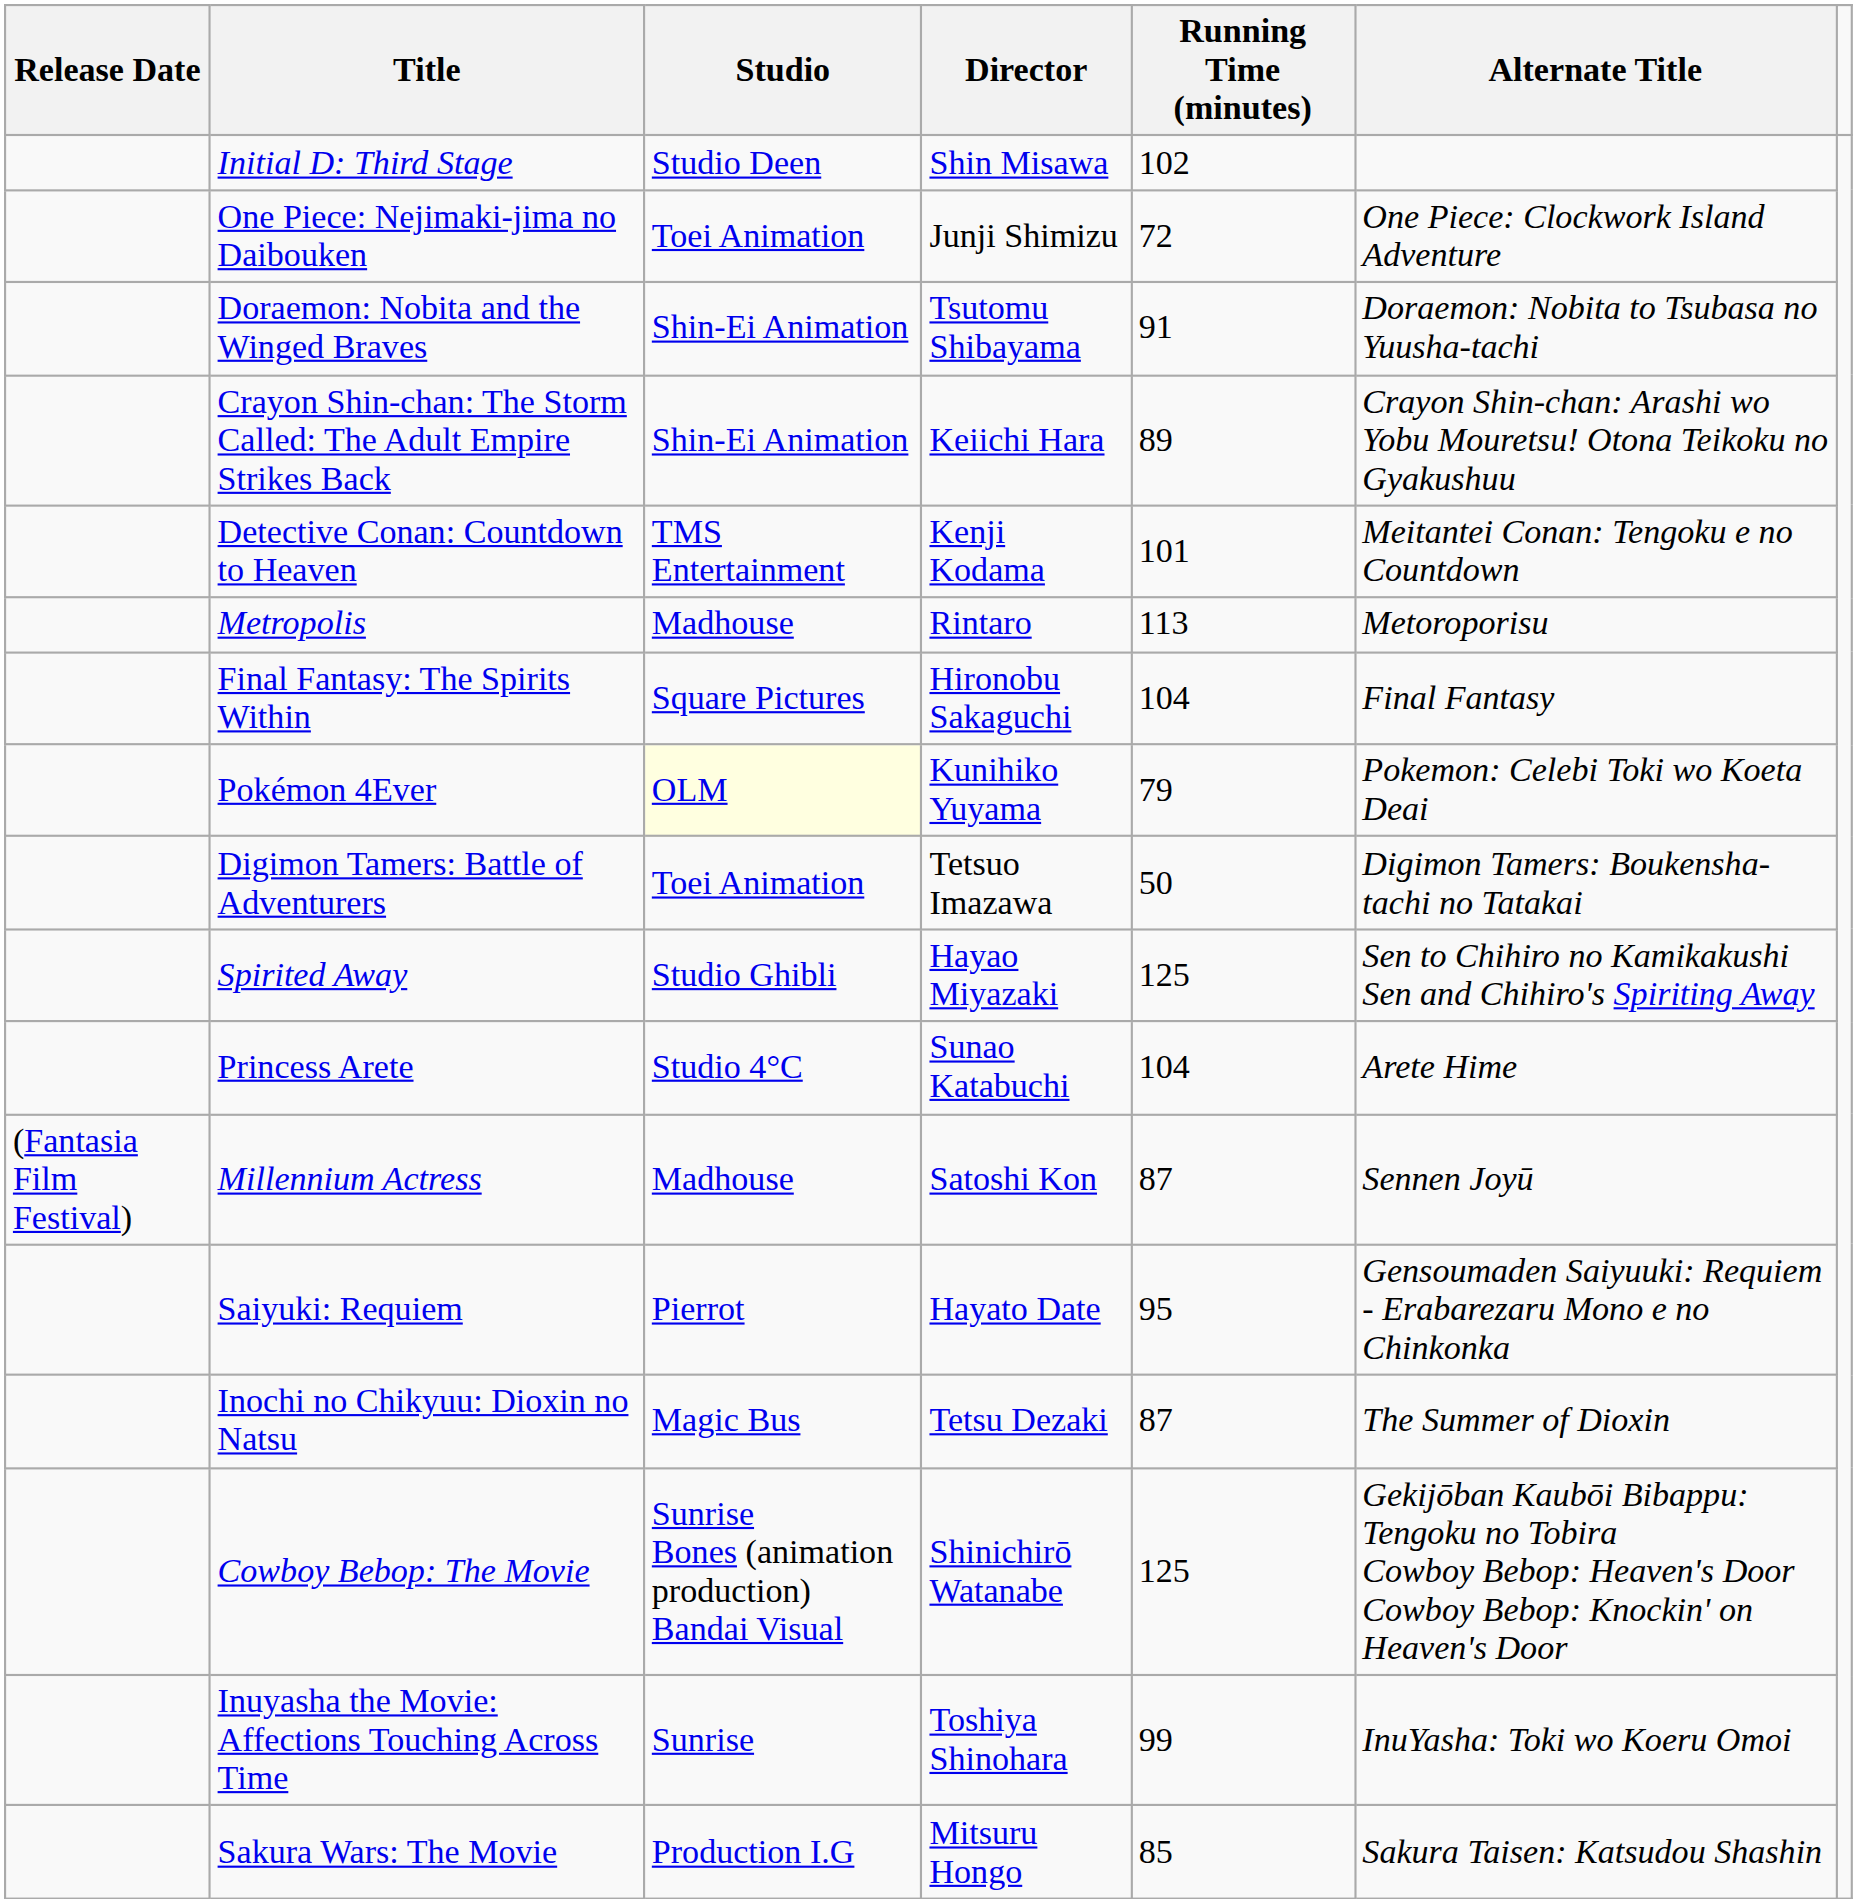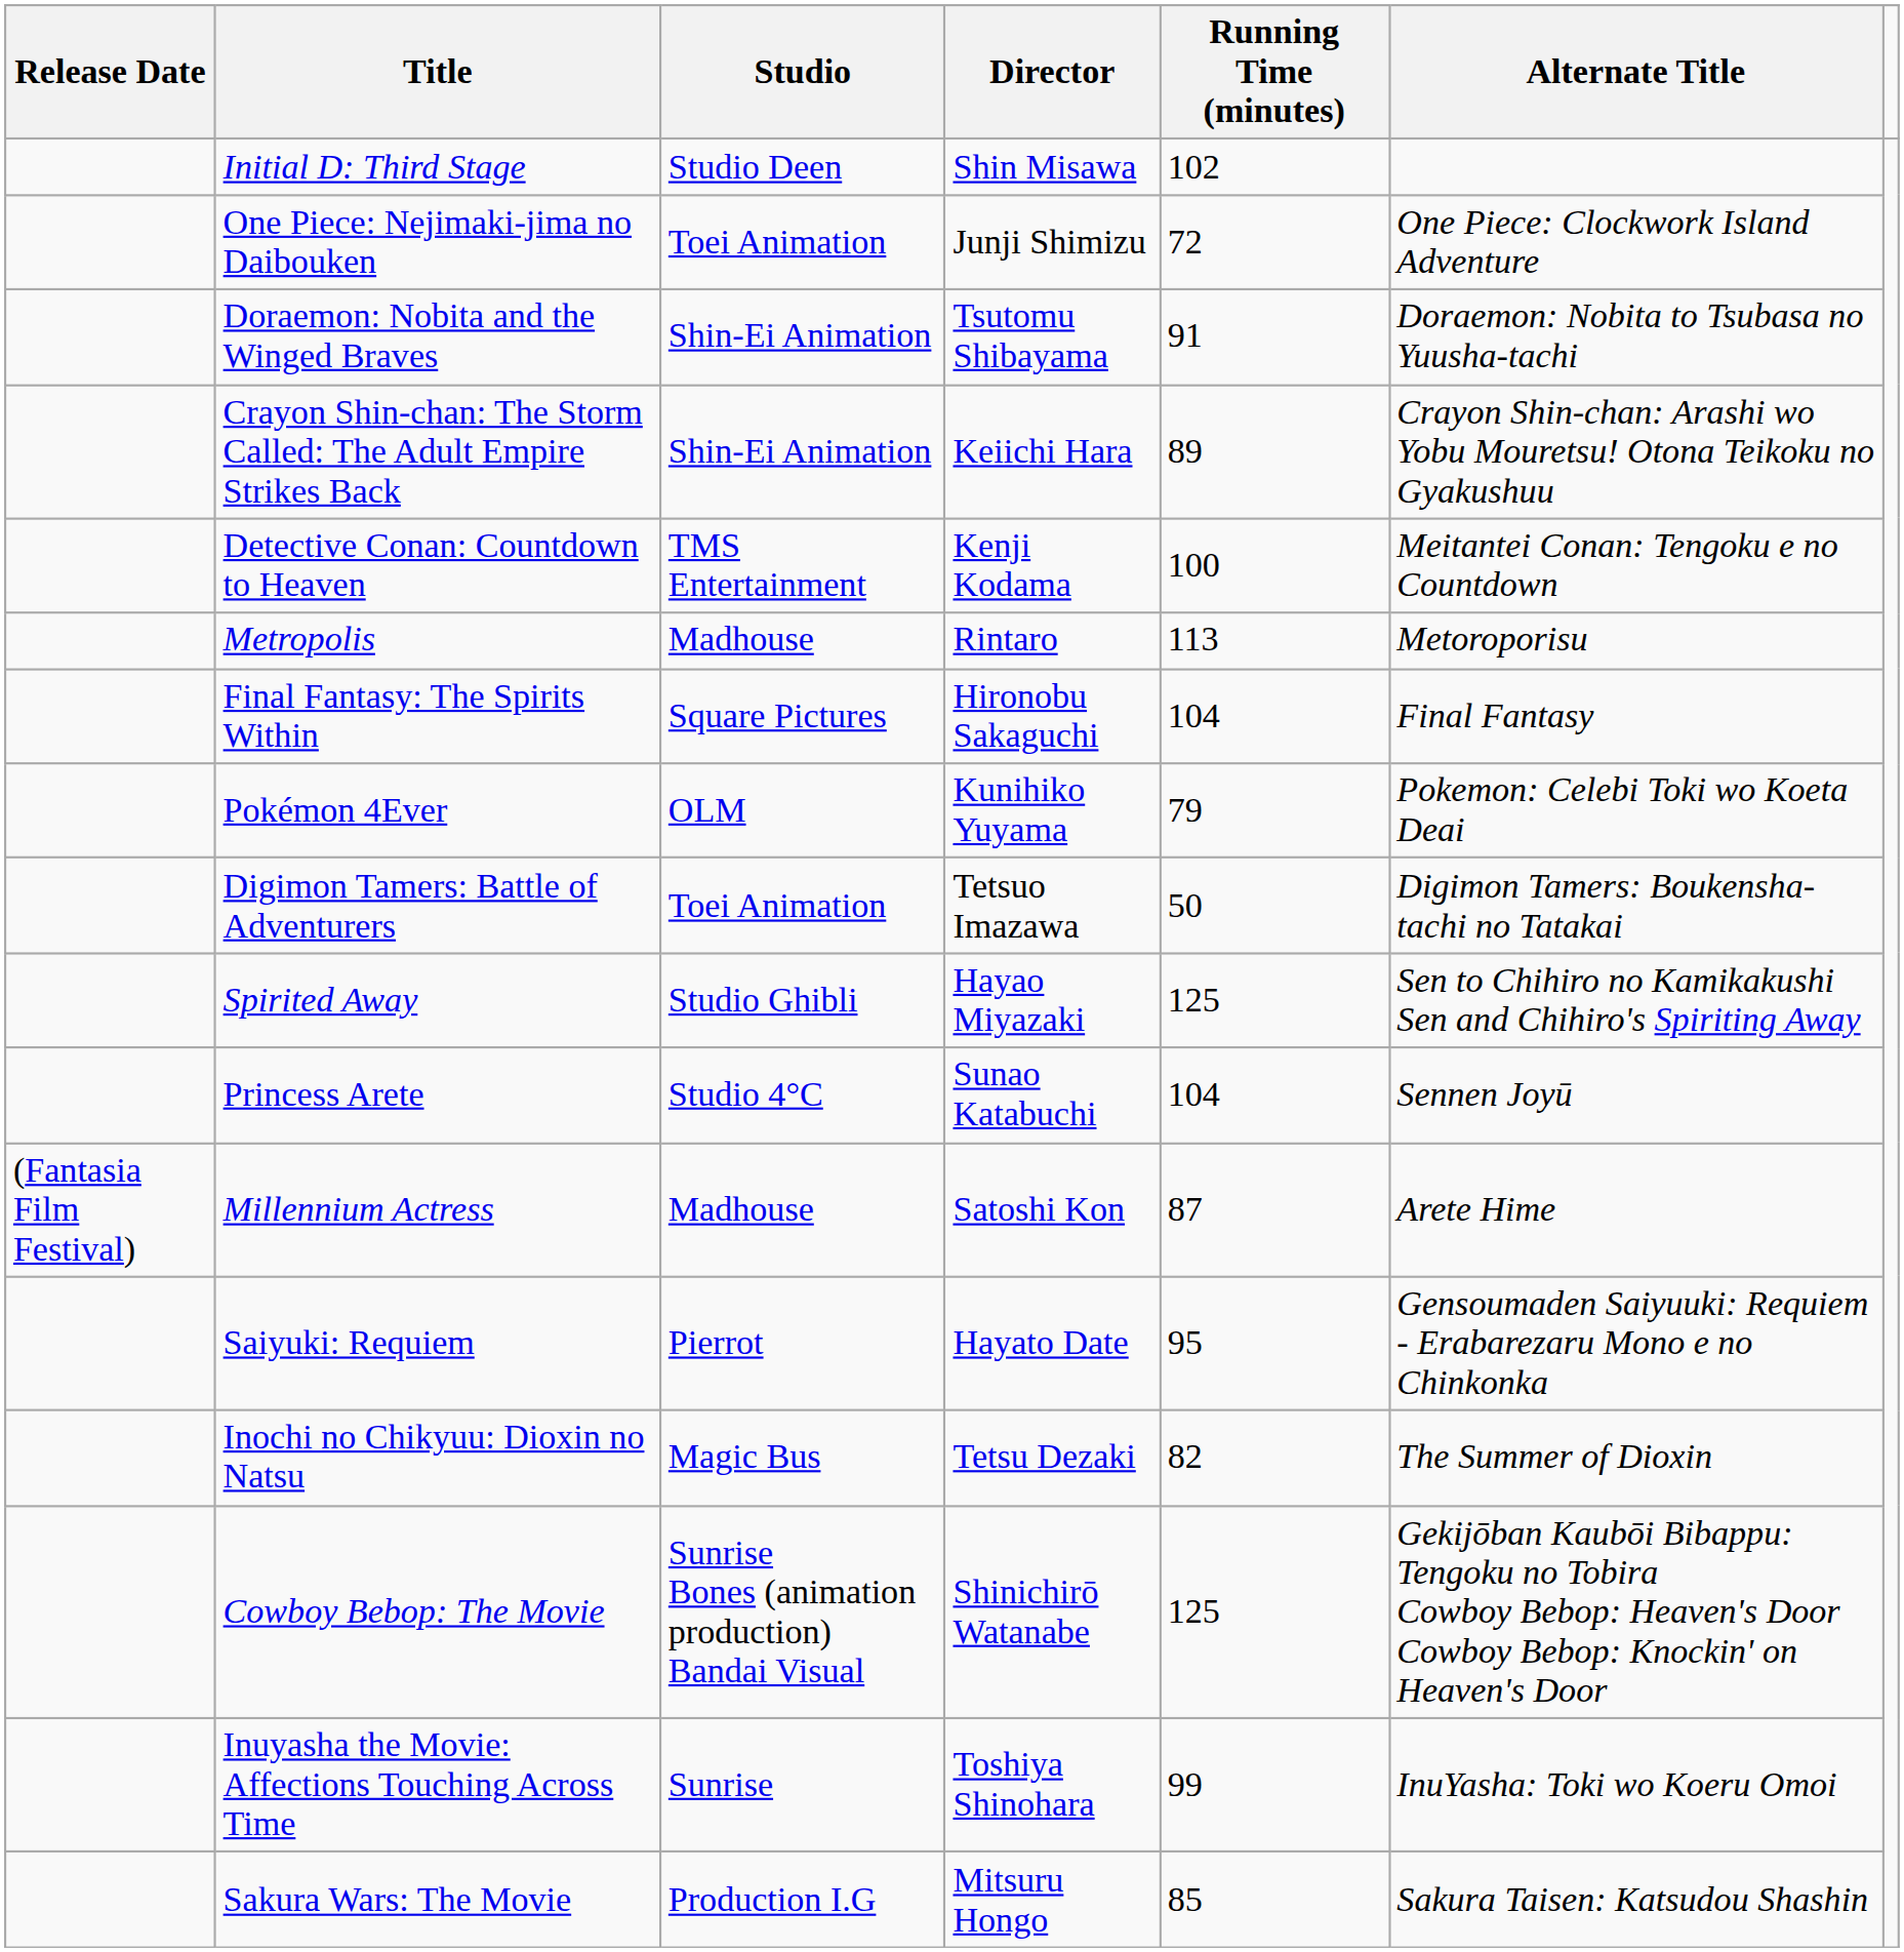 <table class="wikitable sortable mw-collapsible">
 <tr>
 <th>Release Date</th>
 <th>Title</th>
 <th>Studio</th>
 <th>Director</th>
 <th>Running Time (minutes)</th>
 <th>Alternate Title</th>
 <td></td>
 </tr>
 <tr>
 <td></td>
 <td><em><a href='#'>Initial D: Third Stage</a></em></td>
 <td><a href='#'>Studio Deen</a></td>
 <td><a href='#'>Shin Misawa</a></td>
 <td>102</td>
 <td></td>
 </tr>
 <tr>
 <td></td>
 <td><a href='#'>One Piece: Nejimaki-jima no Daibouken</a></td>
 <td><a href='#'>Toei Animation</a></td>
 <td>Junji Shimizu</td>
 <td>72</td>
 <td><em>One Piece: Clockwork Island Adventure</em></td>
 </tr>
 <tr>
 <td></td>
 <td><a href='#'>Doraemon: Nobita and the Winged Braves</a></td>
 <td><a href='#'>Shin-Ei Animation</a></td>
 <td><a href='#'>Tsutomu Shibayama</a></td>
 <td>91</td>
 <td><em>Doraemon: Nobita to Tsubasa no Yuusha-tachi</em></td>
 </tr>
 <tr>
 <td></td>
 <td><a href='#'>Crayon Shin-chan: The Storm Called: The Adult Empire Strikes Back</a></td>
 <td><a href='#'>Shin-Ei Animation</a></td>
 <td><a href='#'>Keiichi Hara</a></td>
 <td>89</td>
 <td><em>Crayon Shin-chan: Arashi wo Yobu Mouretsu! Otona Teikoku no Gyakushuu</em></td>
 </tr>
 <tr>
 <td></td>
 <td><a href='#'>Detective Conan: Countdown to Heaven</a></td>
 <td><a href='#'>TMS Entertainment</a></td>
 <td><a href='#'>Kenji Kodama</a></td>
-<td>101</td>
+<td>100</td>
 <td><em>Meitantei Conan: Tengoku e no Countdown</em></td>
 </tr>
 <tr>
 <td></td>
 <td><a href='#'><em>Metropolis</em></a></td>
 <td><a href='#'>Madhouse</a></td>
 <td><a href='#'>Rintaro</a></td>
 <td>113</td>
 <td><em>Metoroporisu</em></td>
 </tr>
 <tr>
 <td></td>
 <td><a href='#'>Final Fantasy: The Spirits Within</a></td>
 <td><a href='#'>Square Pictures</a></td>
 <td><a href='#'>Hironobu Sakaguchi</a></td>
 <td>104</td>
 <td><em>Final Fantasy</em></td>
 </tr>
 <tr>
 <td></td>
 <td><a href='#'>Pokémon 4Ever</a></td>
-<td style="background: lightyellow;"><a href='#'>OLM</a></td>
+<td><a href='#'>OLM</a></td>
 <td><a href='#'>Kunihiko Yuyama</a></td>
 <td>79</td>
 <td><em>Pokemon: Celebi Toki wo Koeta Deai</em></td>
 </tr>
 <tr>
 <td></td>
 <td><a href='#'>Digimon Tamers: Battle of Adventurers</a></td>
 <td><a href='#'>Toei Animation</a></td>
 <td>Tetsuo Imazawa</td>
 <td>50</td>
 <td><em>Digimon Tamers: Boukensha-tachi no Tatakai</em></td>
 </tr>
 <tr>
 <td></td>
 <td><em><a href='#'>Spirited Away</a></em></td>
 <td><a href='#'>Studio Ghibli</a></td>
 <td><a href='#'>Hayao Miyazaki</a></td>
 <td>125</td>
 <td><em>Sen to Chihiro no Kamikakushi</em><br><em>Sen and Chihiro's <a href='#'>Spiriting Away</a></em></td>
 </tr>
 <tr>
 <td></td>
 <td><a href='#'>Princess Arete</a></td>
 <td><a href='#'>Studio 4°C</a></td>
 <td><a href='#'>Sunao Katabuchi</a></td>
 <td>104</td>
-<td><em>Arete Hime</em></td>
+<td><em>Sennen Joyū</em></td>
 </tr>
 <tr>
 <td> (<a href='#'>Fantasia Film Festival</a>)</td>
 <td><em><a href='#'>Millennium Actress</a></em></td>
 <td><a href='#'>Madhouse</a></td>
 <td><a href='#'>Satoshi Kon</a></td>
 <td>87</td>
-<td><em>Sennen Joyū</em></td>
+<td><em>Arete Hime</em></td>
 </tr>
 <tr>
 <td></td>
 <td><a href='#'>Saiyuki: Requiem</a></td>
 <td><a href='#'>Pierrot</a></td>
 <td><a href='#'>Hayato Date</a></td>
 <td>95</td>
 <td><em>Gensoumaden Saiyuuki: Requiem - Erabarezaru Mono e no Chinkonka</em></td>
 </tr>
 <tr>
 <td></td>
 <td><a href='#'>Inochi no Chikyuu: Dioxin no Natsu</a></td>
 <td><a href='#'>Magic Bus</a></td>
 <td><a href='#'>Tetsu Dezaki</a></td>
-<td>87</td>
+<td>82</td>
 <td><em>The Summer of Dioxin</em></td>
 </tr>
 <tr>
 <td></td>
 <td><em><a href='#'>Cowboy Bebop: The Movie</a></em></td>
 <td><a href='#'>Sunrise</a><br><a href='#'>Bones</a> (animation production)<br><a href='#'>Bandai Visual</a></td>
 <td><a href='#'>Shinichirō Watanabe</a></td>
 <td>125</td>
 <td><em>Gekijōban Kaubōi Bibappu: Tengoku no Tobira</em><br><em>Cowboy Bebop: Heaven's Door</em><br><em>Cowboy Bebop: Knockin' on Heaven's Door</em></td>
 </tr>
 <tr>
 <td></td>
 <td><a href='#'>Inuyasha the Movie: Affections Touching Across Time</a></td>
 <td><a href='#'>Sunrise</a></td>
 <td><a href='#'>Toshiya Shinohara</a></td>
 <td>99</td>
 <td><em>InuYasha: Toki wo Koeru Omoi</em></td>
 </tr>
 <tr>
 <td></td>
 <td><a href='#'>Sakura Wars: The Movie</a></td>
 <td><a href='#'>Production I.G</a></td>
 <td><a href='#'>Mitsuru Hongo</a></td>
 <td>85</td>
 <td><em>Sakura Taisen: Katsudou Shashin</em></td>
 </tr>
 </table>
